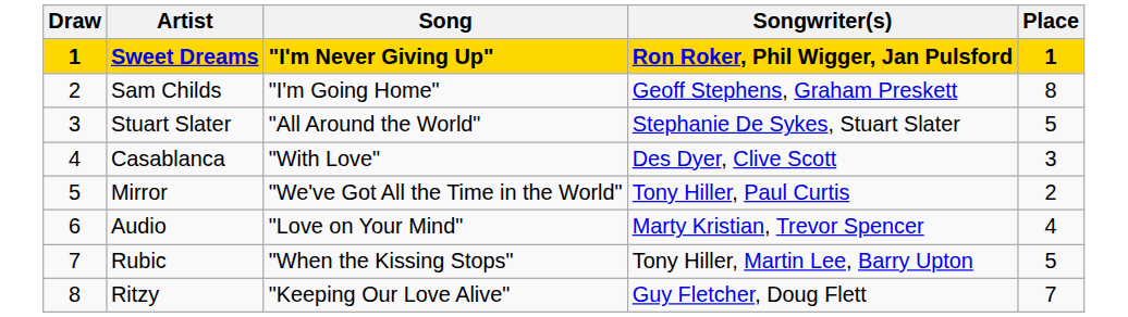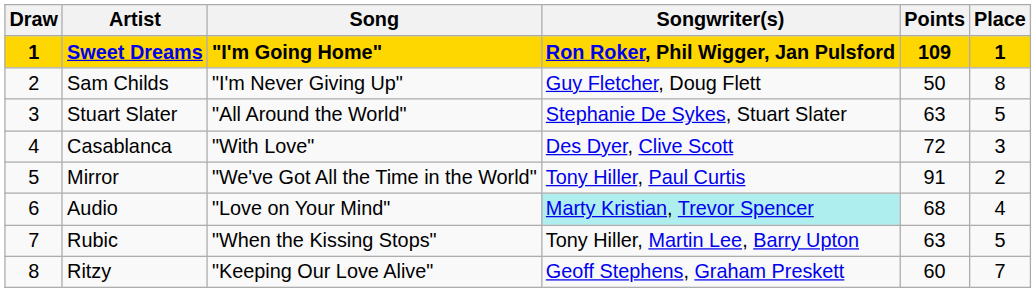 <table class="sortable wikitable" style="margin: 1em auto 1em auto; text-align:center">
 <tr>
 <th scope="col">Draw</th>
 <th scope="col">Artist</th>
 <th scope="col">Song</th>
 <th scope="col">Songwriter(s)</th>
+<th scope="col">Points</th>
 <th scope="col">Place</th>
 </tr>
 <tr style="font-weight:bold; background:gold;">
 <td>1</td>
 <td align="left"><a href='#'>Sweet Dreams</a></td>
-<td align="left">"I'm Never Giving Up"</td>
+<td align="left">"I'm Going Home"</td>
 <td align="left"><a href='#'>Ron Roker</a>, Phil Wigger, Jan Pulsford</td>
+<td>109</td>
 <td>1</td>
 </tr>
 <tr>
 <td>2</td>
 <td align="left">Sam Childs</td>
-<td align="left">"I'm Going Home"</td>
-<td align="left"><a href='#'>Geoff Stephens</a>, <a href='#'>Graham Preskett</a></td>
+<td align="left">"I'm Never Giving Up"</td>
+<td align="left"><a href='#'>Guy Fletcher</a>, Doug Flett</td>
+<td>50</td>
 <td>8</td>
 </tr>
 <tr>
 <td>3</td>
 <td align="left">Stuart Slater</td>
 <td align="left">"All Around the World"</td>
 <td align="left"><a href='#'>Stephanie De Sykes</a>, Stuart Slater</td>
+<td>63</td>
 <td>5</td>
 </tr>
 <tr>
 <td>4</td>
 <td align="left">Casablanca</td>
 <td align="left">"With Love"</td>
 <td align="left"><a href='#'>Des Dyer</a>, <a href='#'>Clive Scott</a></td>
+<td>72</td>
 <td>3</td>
 </tr>
 <tr>
 <td>5</td>
 <td align="left">Mirror</td>
 <td align="left">"We've Got All the Time in the World"</td>
 <td align="left"><a href='#'>Tony Hiller</a>, <a href='#'>Paul Curtis</a></td>
+<td>91</td>
 <td>2</td>
 </tr>
 <tr>
 <td>6</td>
 <td align="left">Audio</td>
 <td align="left">"Love on Your Mind"</td>
-<td align="left"><a href='#'>Marty Kristian</a>, <a href='#'>Trevor Spencer</a></td>
+<td align="left" style="background: paleturquoise;"><a href='#'>Marty Kristian</a>, <a href='#'>Trevor Spencer</a></td>
+<td>68</td>
 <td>4</td>
 </tr>
 <tr>
 <td>7</td>
 <td align="left">Rubic</td>
 <td align="left">"When the Kissing Stops"</td>
 <td align="left">Tony Hiller, <a href='#'>Martin Lee</a>, <a href='#'>Barry Upton</a></td>
+<td>63</td>
 <td>5</td>
 </tr>
 <tr>
 <td>8</td>
 <td align="left">Ritzy</td>
 <td align="left">"Keeping Our Love Alive"</td>
-<td align="left"><a href='#'>Guy Fletcher</a>, Doug Flett</td>
+<td align="left"><a href='#'>Geoff Stephens</a>, <a href='#'>Graham Preskett</a></td>
+<td>60</td>
 <td>7</td>
 </tr>
 </table>
